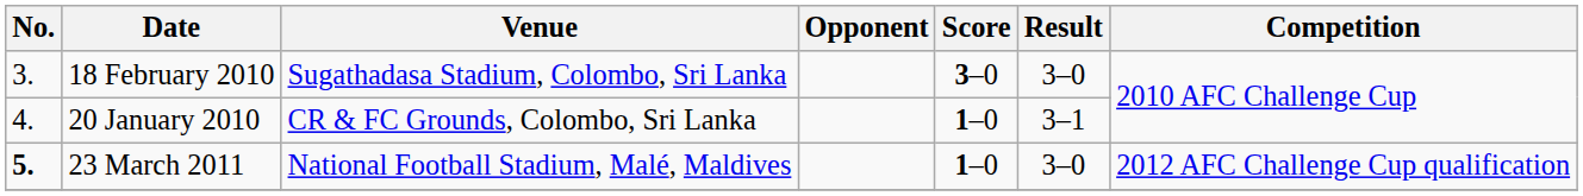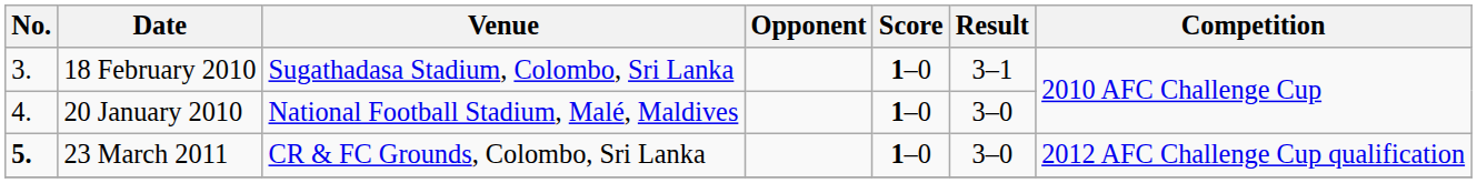 <table class="wikitable">
 <tr>
 <th>No.</th>
 <th>Date</th>
 <th>Venue</th>
 <th>Opponent</th>
 <th>Score</th>
 <th>Result</th>
 <th>Competition</th>
 </tr>
 <tr>
 <td>3.</td>
 <td>18 February 2010</td>
 <td><a href='#'>Sugathadasa Stadium</a>, <a href='#'>Colombo</a>, <a href='#'>Sri Lanka</a></td>
 <td></td>
-<td align=center><strong>3</strong>–0</td>
-<td align=center>3–0</td>
+<td align=center><strong>1</strong>–0</td>
+<td align=center>3–1</td>
 <td rowspan=2><a href='#'>2010 AFC Challenge Cup</a></td>
 </tr>
 <tr>
 <td>4.</td>
 <td>20 January 2010</td>
-<td><a href='#'>CR & FC Grounds</a>, Colombo, Sri Lanka</td>
+<td><a href='#'>National Football Stadium</a>, <a href='#'>Malé</a>, <a href='#'>Maldives</a></td>
 <td></td>
 <td align=center><strong>1</strong>–0</td>
-<td align=center>3–1</td>
+<td align=center>3–0</td>
 </tr>
 <tr>
 <td><strong>5.</strong></td>
 <td>23 March 2011</td>
-<td><a href='#'>National Football Stadium</a>, <a href='#'>Malé</a>, <a href='#'>Maldives</a></td>
+<td><a href='#'>CR & FC Grounds</a>, Colombo, Sri Lanka</td>
 <td></td>
 <td align=center><strong>1</strong>–0</td>
 <td align=center>3–0</td>
 <td><a href='#'>2012 AFC Challenge Cup qualification</a></td>
 </tr>
 <tr>
 </tr>
 </table>
